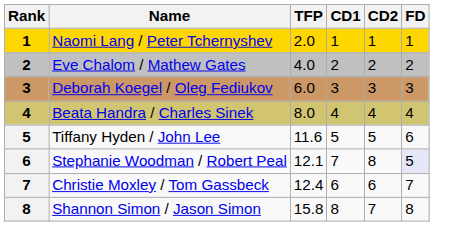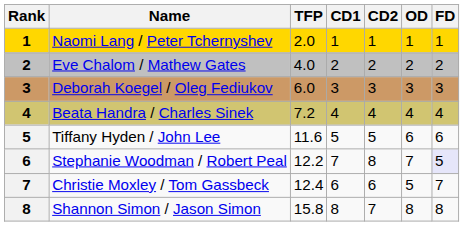 <table class="wikitable">
 <tr>
 <th>Rank</th>
 <th>Name</th>
 <th>TFP</th>
 <th>CD1</th>
 <th>CD2</th>
+<th>OD</th>
 <th>FD</th>
 </tr>
 <tr bgcolor="gold">
 <td align="center"><strong>1</strong></td>
 <td><a href='#'>Naomi Lang</a> / <a href='#'>Peter Tchernyshev</a></td>
 <td>2.0</td>
+<td>1</td>
 <td>1</td>
 <td>1</td>
 <td>1</td>
 </tr>
 <tr bgcolor="silver">
 <td align="center"><strong>2</strong></td>
 <td><a href='#'>Eve Chalom</a> / <a href='#'>Mathew Gates</a></td>
 <td>4.0</td>
 <td>2</td>
 <td>2</td>
 <td>2</td>
+<td>2</td>
 </tr>
 <tr bgcolor="cc9966">
 <td align="center"><strong>3</strong></td>
 <td><a href='#'>Deborah Koegel</a> / <a href='#'>Oleg Fediukov</a></td>
 <td>6.0</td>
 <td>3</td>
 <td>3</td>
 <td>3</td>
+<td>3</td>
 </tr>
 <tr bgcolor="#d1c571">
 <td align="center"><strong>4</strong></td>
 <td><a href='#'>Beata Handra</a> / <a href='#'>Charles Sinek</a></td>
-<td>8.0</td>
+<td>7.2</td>
+<td>4</td>
 <td>4</td>
 <td>4</td>
 <td>4</td>
 </tr>
 <tr>
 <th>5</th>
 <td>Tiffany Hyden / <a href='#'>John Lee</a></td>
 <td>11.6</td>
 <td>5</td>
 <td>5</td>
 <td>6</td>
+<td>6</td>
 </tr>
 <tr>
 <th>6</th>
 <td><a href='#'>Stephanie Woodman</a> / <a href='#'>Robert Peal</a></td>
-<td>12.1</td>
+<td>12.2</td>
 <td>7</td>
 <td>8</td>
+<td>7</td>
 <td style="background: lavender;">5</td>
 </tr>
 <tr>
 <th>7</th>
 <td><a href='#'>Christie Moxley</a> / <a href='#'>Tom Gassbeck</a></td>
 <td>12.4</td>
 <td>6</td>
 <td>6</td>
+<td>5</td>
 <td>7</td>
 </tr>
 <tr>
 <th>8</th>
 <td><a href='#'>Shannon Simon</a> / <a href='#'>Jason Simon</a></td>
 <td>15.8</td>
 <td>8</td>
 <td>7</td>
 <td>8</td>
+<td>8</td>
 </tr>
 </table>
